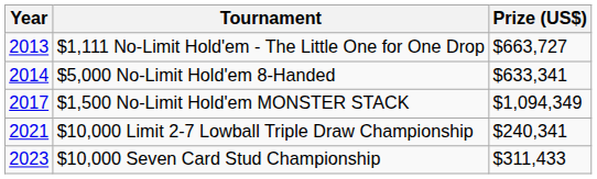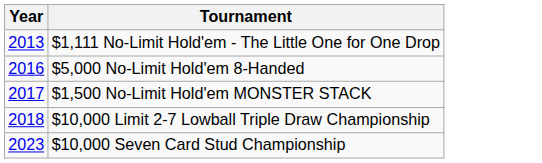 <table class = "wikitable">
 <tr>
 <th>Year</th>
 <th>Tournament</th>
-<th>Prize (US$)</th>
 </tr>
 <tr>
 <td><a href='#'>2013</a></td>
 <td>$1,111 No-Limit Hold'em - The Little One for One Drop</td>
-<td>$663,727</td>
 </tr>
 <tr>
-<td><a href='#'>2014</a></td>
+<td><a href='#'>2016</a></td>
 <td>$5,000 No-Limit Hold'em 8-Handed</td>
-<td>$633,341</td>
 </tr>
 <tr>
 <td><a href='#'>2017</a></td>
 <td>$1,500 No-Limit Hold'em MONSTER STACK</td>
-<td>$1,094,349</td>
 </tr>
 <tr>
-<td><a href='#'>2021</a></td>
+<td><a href='#'>2018</a></td>
 <td>$10,000 Limit 2-7 Lowball Triple Draw Championship</td>
-<td>$240,341</td>
 </tr>
 <tr>
 <td><a href='#'>2023</a></td>
 <td>$10,000 Seven Card Stud Championship</td>
-<td>$311,433</td>
 </tr>
 </table>
